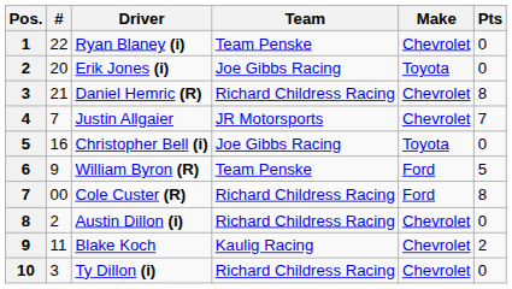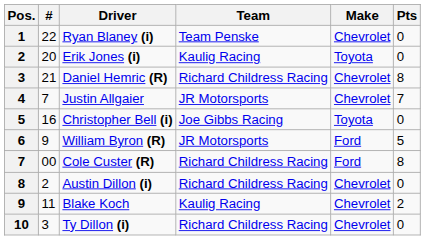 <table class="wikitable" style="font-size:95%">
 <tr>
 <th>Pos.</th>
 <th>#</th>
 <th>Driver</th>
 <th>Team</th>
 <th>Make</th>
 <th>Pts</th>
 </tr>
 <tr>
 <th>1</th>
 <td>22</td>
 <td><a href='#'>Ryan Blaney</a> <strong>(i)</strong></td>
 <td><a href='#'>Team Penske</a></td>
 <td><a href='#'>Chevrolet</a></td>
 <td>0</td>
 </tr>
 <tr>
 <th>2</th>
 <td>20</td>
 <td><a href='#'>Erik Jones</a> <strong>(i)</strong></td>
-<td><a href='#'>Joe Gibbs Racing</a></td>
+<td><a href='#'>Kaulig Racing</a></td>
 <td><a href='#'>Toyota</a></td>
 <td>0</td>
 </tr>
 <tr>
 <th>3</th>
 <td>21</td>
 <td><a href='#'>Daniel Hemric</a> <strong>(R)</strong></td>
 <td><a href='#'>Richard Childress Racing</a></td>
 <td><a href='#'>Chevrolet</a></td>
 <td>8</td>
 </tr>
 <tr>
 <th>4</th>
 <td>7</td>
 <td><a href='#'>Justin Allgaier</a></td>
 <td><a href='#'>JR Motorsports</a></td>
 <td><a href='#'>Chevrolet</a></td>
 <td>7</td>
 </tr>
 <tr>
 <th>5</th>
 <td>16</td>
 <td><a href='#'>Christopher Bell</a> <strong>(i)</strong></td>
 <td><a href='#'>Joe Gibbs Racing</a></td>
 <td><a href='#'>Toyota</a></td>
 <td>0</td>
 </tr>
 <tr>
 <th>6</th>
 <td>9</td>
 <td><a href='#'>William Byron</a> <strong>(R)</strong></td>
-<td><a href='#'>Team Penske</a></td>
+<td><a href='#'>JR Motorsports</a></td>
 <td><a href='#'>Ford</a></td>
 <td>5</td>
 </tr>
 <tr>
 <th>7</th>
 <td>00</td>
 <td><a href='#'>Cole Custer</a> <strong>(R)</strong></td>
 <td><a href='#'>Richard Childress Racing</a></td>
 <td><a href='#'>Ford</a></td>
 <td>8</td>
 </tr>
 <tr>
 <th>8</th>
 <td>2</td>
 <td><a href='#'>Austin Dillon</a> <strong>(i)</strong></td>
 <td><a href='#'>Richard Childress Racing</a></td>
 <td><a href='#'>Chevrolet</a></td>
 <td>0</td>
 </tr>
 <tr>
 <th>9</th>
 <td>11</td>
 <td><a href='#'>Blake Koch</a></td>
 <td><a href='#'>Kaulig Racing</a></td>
 <td><a href='#'>Chevrolet</a></td>
 <td>2</td>
 </tr>
 <tr>
 <th>10</th>
 <td>3</td>
 <td><a href='#'>Ty Dillon</a> <strong>(i)</strong></td>
 <td><a href='#'>Richard Childress Racing</a></td>
 <td><a href='#'>Chevrolet</a></td>
 <td>0</td>
 </tr>
 </table>
